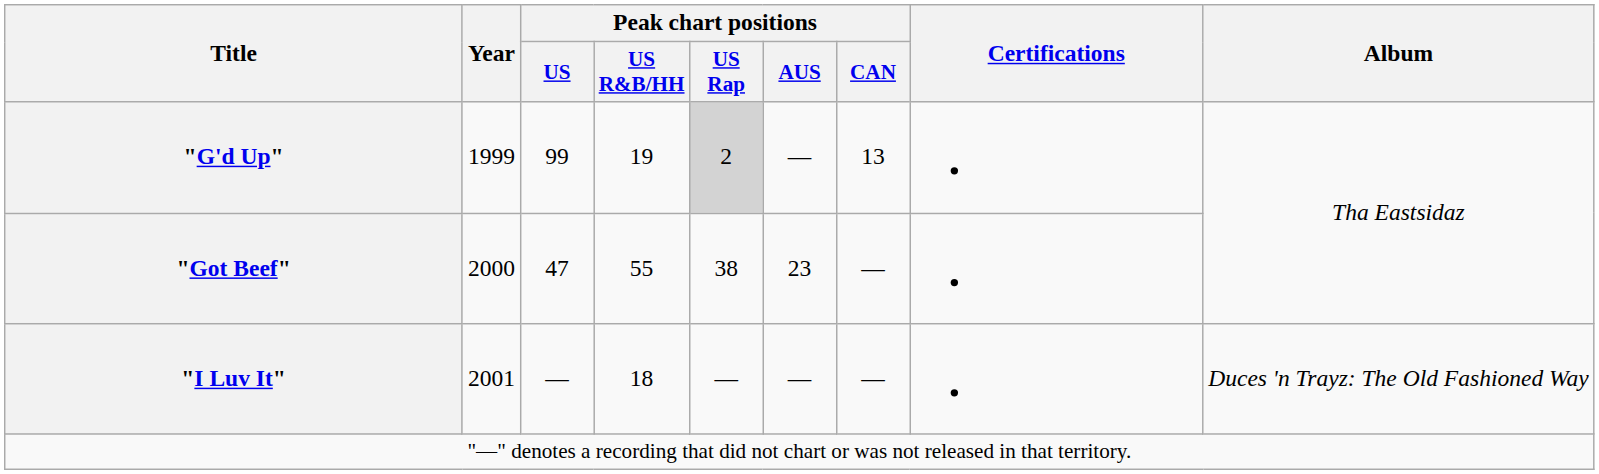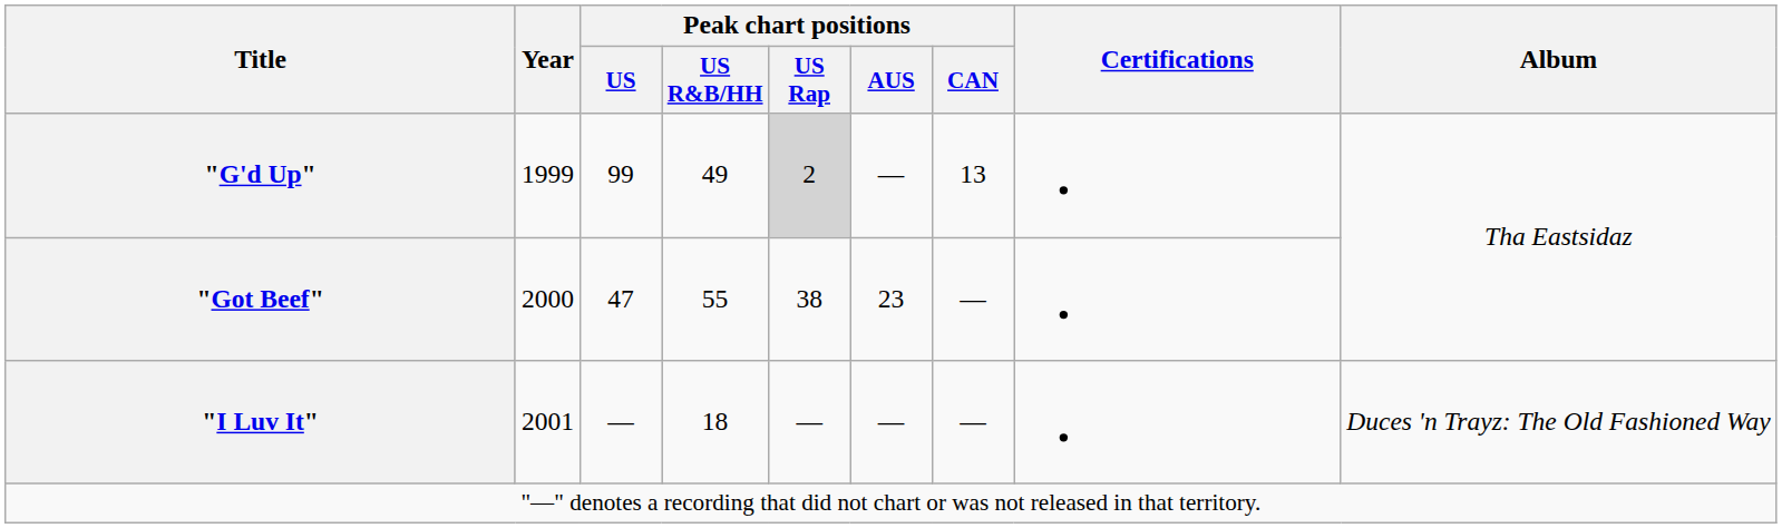 <table class="wikitable plainrowheaders" style="text-align:center;">
 <tr>
 <th scope="col" rowspan="2" style="width:19em;">Title</th>
 <th scope="col" rowspan="2">Year</th>
 <th scope="col" colspan="5">Peak chart positions</th>
 <th scope="col" rowspan="2" style="width:12em;"><a href='#'>Certifications</a></th>
 <th scope="col" rowspan="2">Album</th>
 </tr>
 <tr>
 <th style="width:3em; font-size:90%"><a href='#'>US</a><br></th>
 <th style="width:3em; font-size:90%"><a href='#'>US<br>R&B/HH</a><br></th>
 <th style="width:3em; font-size:90%"><a href='#'>US Rap</a><br></th>
 <th style="width:3em; font-size:90%"><a href='#'>AUS</a><br></th>
 <th scope="col" style="width:3em;font-size:90%;"><a href='#'>CAN</a><br></th>
 </tr>
 <tr>
 <th scope="row">"<a href='#'>G'd Up</a>"</th>
 <td>1999</td>
 <td>99</td>
-<td>19</td>
+<td>49</td>
 <td style="background: lightgrey;">2</td>
 <td>—</td>
 <td>13</td>
 <td><br><ul><li></li></ul></td>
 <td rowspan="2"><em>Tha Eastsidaz</em></td>
 </tr>
 <tr>
 <th scope="row">"<a href='#'>Got Beef</a>"</th>
 <td>2000</td>
 <td>47</td>
 <td>55</td>
 <td>38</td>
 <td>23</td>
 <td>—</td>
 <td><br><ul><li></li></ul></td>
 </tr>
 <tr>
 <th scope="row">"<a href='#'>I Luv It</a>"</th>
 <td>2001</td>
 <td>—</td>
 <td>18</td>
 <td>—</td>
 <td>—</td>
 <td>—</td>
 <td><br><ul><li></li></ul></td>
 <td><em> Duces 'n Trayz: The Old Fashioned Way</em></td>
 </tr>
 <tr>
 <td colspan="9" style="font-size:90%">"—" denotes a recording that did not chart or was not released in that territory.</td>
 </tr>
 </table>
